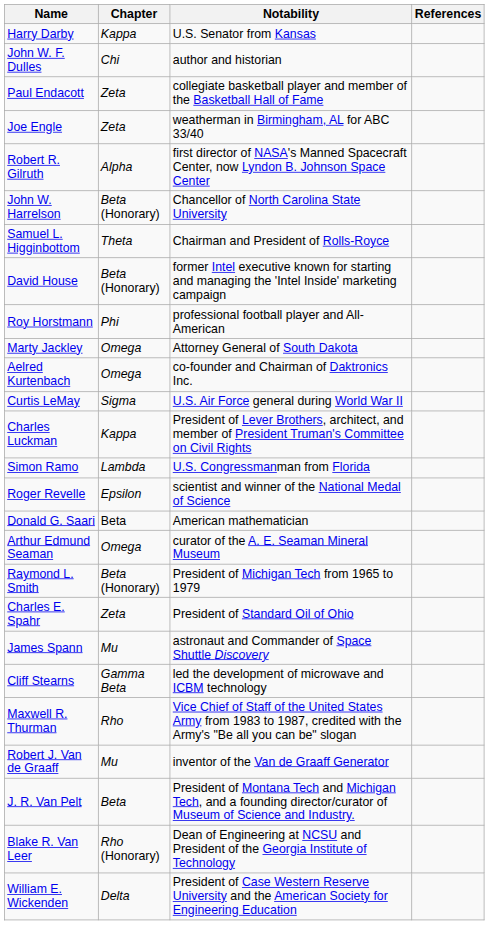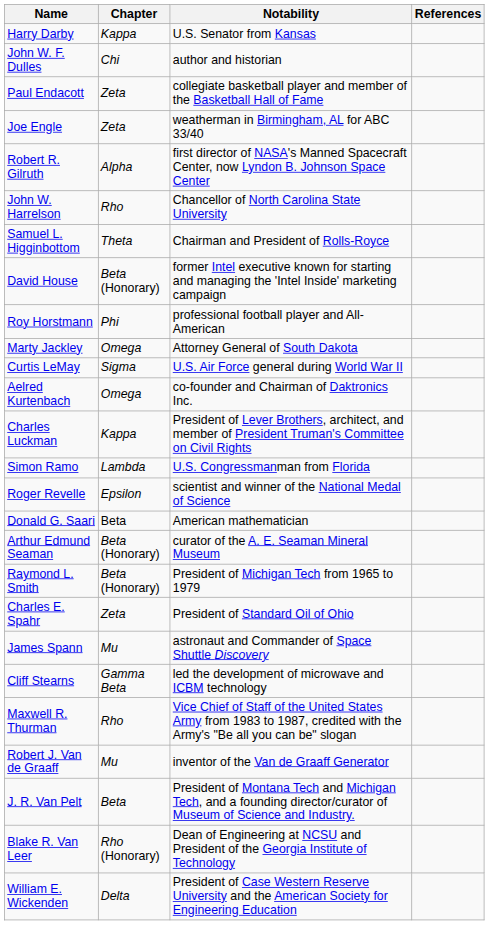 <table class="wikitable sortable" style="width:100%;">
 <tr>
 <th>Name</th>
 <th>Chapter</th>
 <th>Notability</th>
 <th>References</th>
 </tr>
 <tr>
 <td><a href='#'>Harry Darby</a></td>
 <td><em>Kappa</em></td>
 <td>U.S. Senator from <a href='#'>Kansas</a></td>
 <td></td>
 </tr>
 <tr>
 <td><a href='#'>John W. F. Dulles</a></td>
 <td><em>Chi</em></td>
 <td>author and historian</td>
 <td></td>
 </tr>
 <tr>
 <td><a href='#'>Paul Endacott</a></td>
 <td><em>Zeta</em></td>
 <td>collegiate basketball player and member of the <a href='#'>Basketball Hall of Fame</a></td>
 <td></td>
 </tr>
 <tr>
 <td><a href='#'>Joe Engle</a></td>
 <td><em>Zeta</em></td>
 <td>weatherman in <a href='#'>Birmingham, AL</a> for ABC 33/40</td>
 <td></td>
 </tr>
 <tr>
 <td><a href='#'>Robert R. Gilruth</a></td>
 <td><em>Alpha</em></td>
 <td>first director of <a href='#'>NASA</a>'s Manned Spacecraft Center, now <a href='#'>Lyndon B. Johnson Space Center</a></td>
 <td></td>
 </tr>
 <tr>
 <td><a href='#'>John W. Harrelson</a></td>
-<td><em>Beta</em> (Honorary)</td>
+<td><em>Rho</em></td>
 <td>Chancellor of <a href='#'>North Carolina State University</a></td>
 <td></td>
 </tr>
 <tr>
 <td><a href='#'>Samuel L. Higginbottom</a></td>
 <td><em>Theta</em></td>
 <td>Chairman and President of <a href='#'>Rolls-Royce</a></td>
 <td></td>
 </tr>
 <tr>
 <td><a href='#'>David House</a></td>
 <td><em>Beta</em> (Honorary)</td>
 <td>former <a href='#'>Intel</a> executive known for starting and managing the 'Intel Inside' marketing campaign</td>
 <td></td>
 </tr>
 <tr>
 <td><a href='#'>Roy Horstmann</a></td>
 <td><em>Phi</em></td>
 <td>professional football player and All-American</td>
 <td></td>
 </tr>
 <tr>
 <td><a href='#'>Marty Jackley</a></td>
 <td><em>Omega</em></td>
 <td>Attorney General of <a href='#'>South Dakota</a></td>
 <td></td>
 </tr>
 <tr>
+<td><a href='#'>Curtis LeMay</a></td>
+<td><em>Sigma</em></td>
+<td><a href='#'>U.S. Air Force</a> general during <a href='#'>World War II</a></td>
+<td></td>
+</tr>
+<tr>
 <td><a href='#'>Aelred Kurtenbach</a></td>
 <td><em>Omega</em></td>
 <td>co-founder and Chairman of <a href='#'>Daktronics</a> Inc.</td>
-<td></td>
-</tr>
-<tr>
-<td><a href='#'>Curtis LeMay</a></td>
-<td><em>Sigma</em></td>
-<td><a href='#'>U.S. Air Force</a> general during <a href='#'>World War II</a></td>
 <td></td>
 </tr>
 <tr>
 <td><a href='#'>Charles Luckman</a></td>
 <td><em>Kappa</em></td>
 <td>President of <a href='#'>Lever Brothers</a>, architect, and member of <a href='#'>President Truman's Committee on Civil Rights</a></td>
 <td></td>
 </tr>
 <tr>
 <td><a href='#'>Simon Ramo</a></td>
 <td><em>Lambda</em></td>
 <td><a href='#'>U.S. Congressman</a>man from <a href='#'>Florida</a></td>
 <td></td>
 </tr>
 <tr>
 <td><a href='#'>Roger Revelle</a></td>
 <td><em>Epsilon</em></td>
 <td>scientist and winner of the <a href='#'>National Medal of Science</a></td>
 <td></td>
 </tr>
 <tr>
 <td><a href='#'>Donald G. Saari</a></td>
 <td>Beta</td>
 <td>American mathematician</td>
 <td></td>
 </tr>
 <tr>
 <td><a href='#'>Arthur Edmund Seaman</a></td>
-<td><em>Omega</em></td>
+<td><em>Beta</em> (Honorary)</td>
 <td>curator of the <a href='#'>A. E. Seaman Mineral Museum</a></td>
 <td></td>
 </tr>
 <tr>
 <td><a href='#'>Raymond L. Smith</a></td>
 <td><em>Beta</em> (Honorary)</td>
 <td>President of <a href='#'>Michigan Tech</a> from 1965 to 1979</td>
 <td></td>
 </tr>
 <tr>
 <td><a href='#'>Charles E. Spahr</a></td>
 <td><em>Zeta</em></td>
 <td>President of <a href='#'>Standard Oil of Ohio</a></td>
 <td></td>
 </tr>
 <tr>
 <td><a href='#'>James Spann</a></td>
 <td><em>Mu</em></td>
 <td>astronaut and Commander of <a href='#'>Space Shuttle <em>Discovery</em></a></td>
 <td></td>
 </tr>
 <tr>
 <td><a href='#'>Cliff Stearns</a></td>
 <td><em>Gamma Beta</em></td>
 <td>led the development of microwave and <a href='#'>ICBM</a> technology</td>
 <td></td>
 </tr>
 <tr>
 <td><a href='#'>Maxwell R. Thurman</a></td>
 <td><em>Rho</em></td>
 <td><a href='#'>Vice Chief of Staff of the United States Army</a> from 1983 to 1987, credited with the Army's "Be all you can be" slogan</td>
 <td></td>
 </tr>
 <tr>
 <td><a href='#'>Robert J. Van de Graaff</a></td>
 <td><em>Mu</em></td>
 <td>inventor of the <a href='#'>Van de Graaff Generator</a></td>
 <td></td>
 </tr>
 <tr>
 <td><a href='#'>J. R. Van Pelt</a></td>
 <td><em>Beta</em></td>
 <td>President of <a href='#'>Montana Tech</a> and <a href='#'>Michigan Tech</a>, and a founding director/curator of <a href='#'>Museum of Science and Industry.</a></td>
 <td></td>
 </tr>
 <tr>
 <td><a href='#'>Blake R. Van Leer</a></td>
 <td><em>Rho</em> (Honorary)</td>
 <td>Dean of Engineering at <a href='#'>NCSU</a> and President of the <a href='#'>Georgia Institute of Technology</a></td>
 <td></td>
 </tr>
 <tr>
 <td><a href='#'>William E. Wickenden</a></td>
 <td><em>Delta</em></td>
 <td>President of <a href='#'>Case Western Reserve University</a> and the <a href='#'>American Society for Engineering Education</a></td>
 <td></td>
 </tr>
 </table>
